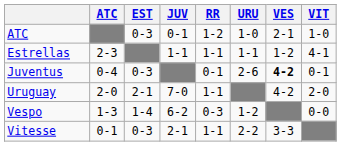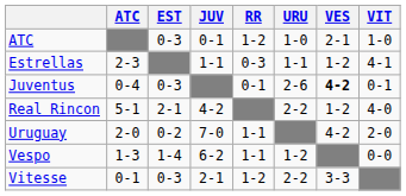 <table cellspacing="0" cellpadding="3" style="background-color: #f9f9f9; font-size: 90%; text-align: center"  class="wikitable">
 <tr>
 <th width=80></th>
 <th width=30><a href='#'>ATC</a></th>
 <th width=30><a href='#'>EST</a></th>
 <th width=30><a href='#'>JUV</a></th>
 <th width=30><a href='#'>RR</a></th>
 <th width=30><a href='#'>URU</a></th>
 <th width=30><a href='#'>VES</a></th>
 <th width=30><a href='#'>VIT</a></th>
 </tr>
 <tr>
 <td align=left><a href='#'>ATC</a></td>
 <td bgcolor="#808080"></td>
 <td>0-3</td>
 <td>0-1</td>
 <td>1-2</td>
 <td>1-0</td>
 <td>2-1</td>
 <td>1-0</td>
 </tr>
 <tr>
 <td align=left><a href='#'>Estrellas</a></td>
 <td>2-3</td>
 <td bgcolor="#808080"></td>
 <td>1-1</td>
-<td>1-1</td>
+<td>0-3</td>
 <td>1-1</td>
 <td>1-2</td>
 <td>4-1</td>
 </tr>
 <tr>
 <td align=left><a href='#'>Juventus</a></td>
 <td>0-4</td>
 <td>0-3</td>
 <td bgcolor="#808080"></td>
 <td>0-1</td>
 <td>2-6</td>
 <td><strong>4-2</strong></td>
 <td>0-1</td>
 </tr>
 <tr>
+<td align=left><a href='#'>Real Rincon</a></td>
+<td>5-1</td>
+<td>2-1</td>
+<td>4-2</td>
+<td bgcolor="#808080"></td>
+<td>2-2</td>
+<td>1-2</td>
+<td>4-0</td>
+</tr>
+<tr>
 <td align=left><a href='#'>Uruguay</a></td>
 <td>2-0</td>
-<td>2-1</td>
+<td>0-2</td>
 <td>7-0</td>
 <td>1-1</td>
 <td bgcolor="#808080"></td>
 <td>4-2</td>
 <td>2-0</td>
 </tr>
 <tr>
 <td align=left><a href='#'>Vespo</a></td>
 <td>1-3</td>
 <td>1-4</td>
 <td>6-2</td>
-<td>0-3</td>
+<td>1-1</td>
 <td>1-2</td>
 <td bgcolor="#808080"></td>
 <td>0-0</td>
 </tr>
 <tr>
 <td align=left><a href='#'>Vitesse</a></td>
 <td>0-1</td>
 <td>0-3</td>
 <td>2-1</td>
-<td>1-1</td>
+<td>1-2</td>
 <td>2-2</td>
 <td>3-3</td>
 <td bgcolor="#808080"></td>
 </tr>
 </table>
